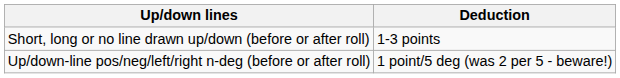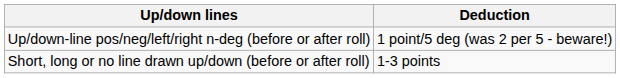 <table class="wikitable">
 <tr>
 <th>Up/down lines</th>
 <th>Deduction</th>
 </tr>
 <tr>
+<td>Up/down-line pos/neg/left/right n-deg (before or after roll)</td>
+<td>1 point/5 deg (was 2 per 5 - beware!)</td>
+</tr>
+<tr>
 <td>Short, long or no line drawn up/down (before or after roll)</td>
 <td>1-3 points</td>
 </tr>
-<tr>
-<td>Up/down-line pos/neg/left/right n-deg (before or after roll)</td>
-<td>1 point/5 deg (was 2 per 5 - beware!)</td>
-</tr>
 </table>
